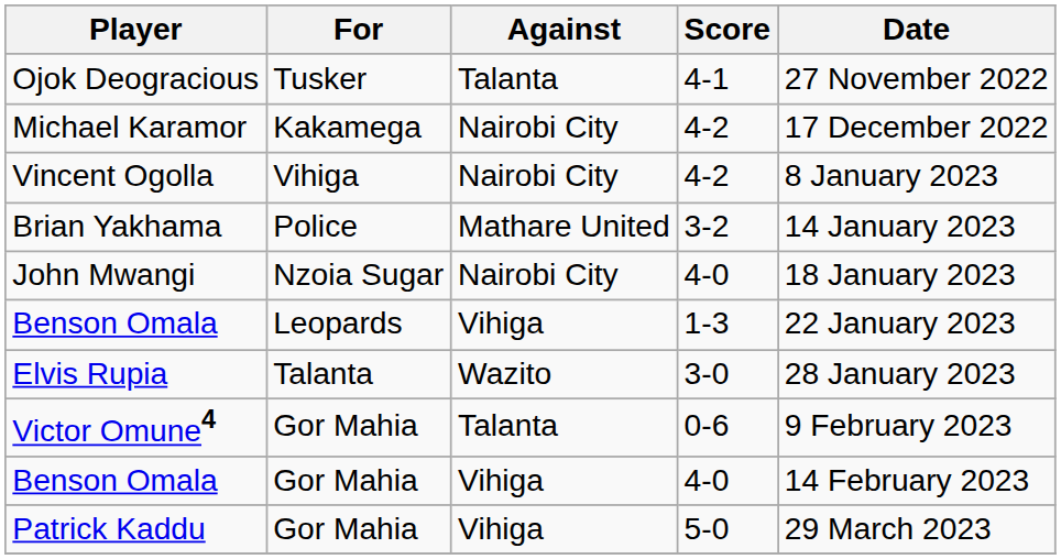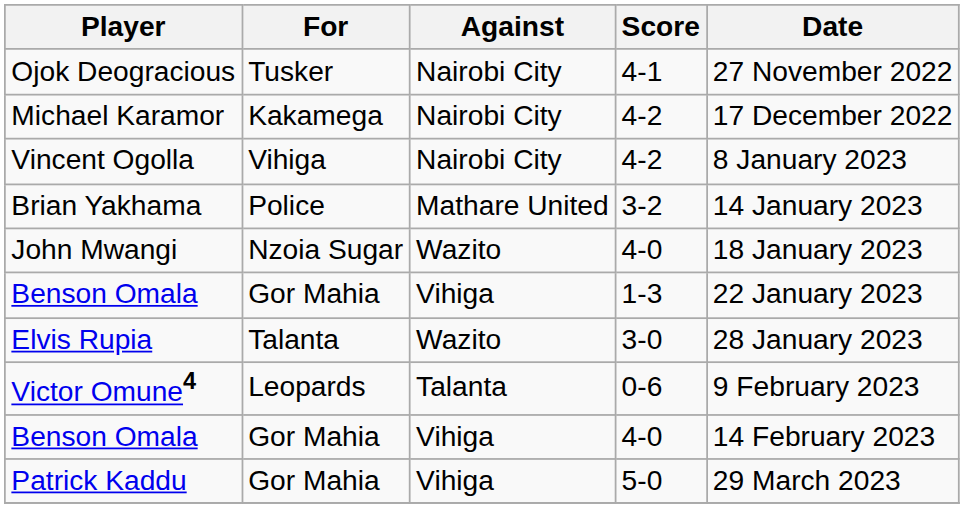 <table class="wikitable">
 <tr>
 <th>Player</th>
 <th>For</th>
 <th>Against</th>
 <th>Score</th>
 <th>Date</th>
 </tr>
 <tr>
 <td align="left"> Ojok Deogracious</td>
 <td align="left">Tusker</td>
-<td align="left">Talanta</td>
+<td align="left">Nairobi City</td>
 <td>4-1</td>
 <td>27 November 2022</td>
 </tr>
 <tr>
 <td align="left"> Michael Karamor</td>
 <td align="left">Kakamega</td>
 <td align="left">Nairobi City</td>
 <td>4-2</td>
 <td>17 December 2022</td>
 </tr>
 <tr>
 <td align="left"> Vincent Ogolla</td>
 <td align="left">Vihiga</td>
 <td align="left">Nairobi City</td>
 <td>4-2</td>
 <td>8 January 2023</td>
 </tr>
 <tr>
 <td align="left"> Brian Yakhama</td>
 <td align="left">Police</td>
 <td align="left">Mathare United</td>
 <td>3-2</td>
 <td>14 January 2023</td>
 </tr>
 <tr>
 <td align="left"> John Mwangi</td>
 <td align="left">Nzoia Sugar</td>
-<td align="left">Nairobi City</td>
+<td align="left">Wazito</td>
 <td>4-0</td>
 <td>18 January 2023</td>
 </tr>
 <tr>
 <td align="left"> <a href='#'>Benson Omala</a></td>
-<td align="left">Leopards</td>
+<td align="left">Gor Mahia</td>
 <td align="left">Vihiga</td>
 <td>1-3</td>
 <td>22 January 2023</td>
 </tr>
 <tr>
 <td align="left"> <a href='#'>Elvis Rupia</a></td>
 <td align="left">Talanta</td>
 <td align="left">Wazito</td>
 <td>3-0</td>
 <td>28 January 2023</td>
 </tr>
 <tr>
 <td align="left"> <a href='#'>Victor Omune</a><sup><strong>4</strong></sup></td>
-<td align="left">Gor Mahia</td>
+<td align="left">Leopards</td>
 <td align="left">Talanta</td>
 <td>0-6</td>
 <td>9 February 2023</td>
 </tr>
 <tr>
 <td align="left"> <a href='#'>Benson Omala</a></td>
 <td align="left">Gor Mahia</td>
 <td align="left">Vihiga</td>
 <td>4-0</td>
 <td>14 February 2023</td>
 </tr>
 <tr>
 <td align=left> <a href='#'>Patrick Kaddu</a></td>
 <td align=left>Gor Mahia</td>
 <td align=left>Vihiga</td>
 <td>5-0</td>
 <td>29 March 2023</td>
 </tr>
 <tr>
 </tr>
 </table>
